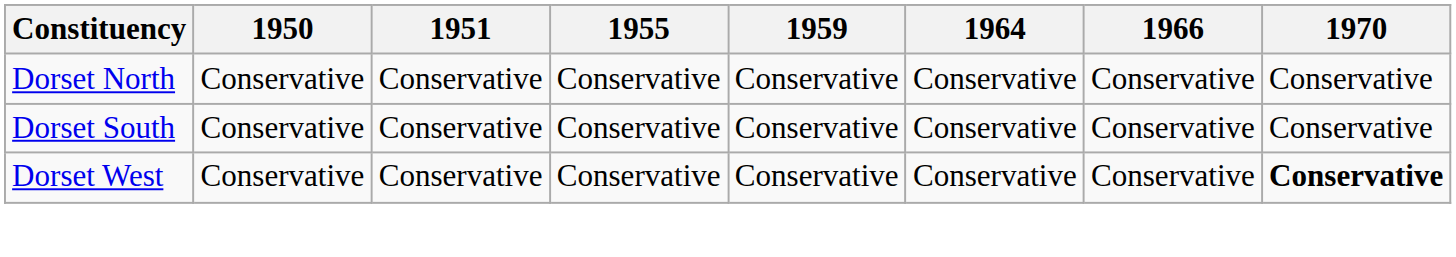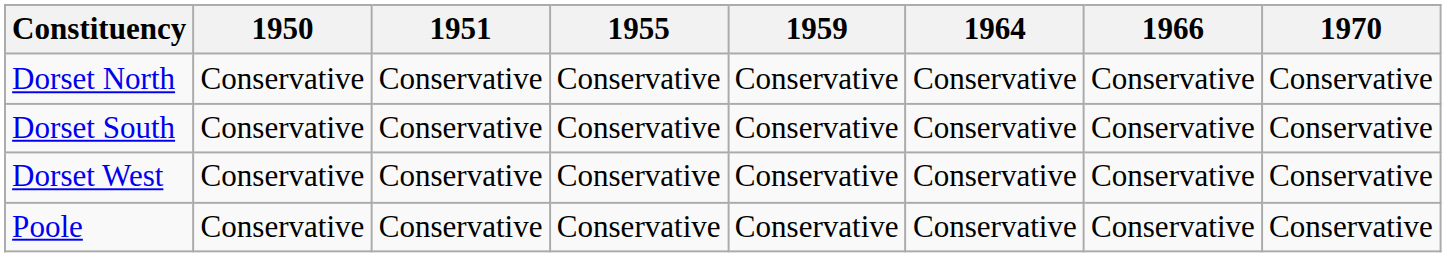 <table class="wikitable">
 <tr>
 <th>Constituency</th>
 <th>1950</th>
 <th>1951</th>
 <th>1955</th>
 <th>1959</th>
 <th>1964</th>
 <th>1966</th>
 <th>1970</th>
 </tr>
 <tr>
 <td><a href='#'>Dorset North</a></td>
 <td bgcolor=>Conservative</td>
 <td bgcolor=>Conservative</td>
 <td bgcolor=>Conservative</td>
 <td bgcolor=>Conservative</td>
 <td bgcolor=>Conservative</td>
 <td bgcolor=>Conservative</td>
 <td bgcolor=>Conservative</td>
 </tr>
 <tr>
 <td><a href='#'>Dorset South</a></td>
 <td bgcolor=>Conservative</td>
 <td bgcolor=>Conservative</td>
 <td bgcolor=>Conservative</td>
 <td bgcolor=>Conservative</td>
 <td bgcolor=>Conservative</td>
 <td bgcolor=>Conservative</td>
 <td bgcolor=>Conservative</td>
 </tr>
 <tr>
 <td><a href='#'>Dorset West</a></td>
 <td bgcolor=>Conservative</td>
 <td bgcolor=>Conservative</td>
 <td bgcolor=>Conservative</td>
 <td bgcolor=>Conservative</td>
 <td bgcolor=>Conservative</td>
 <td bgcolor=>Conservative</td>
-<td bgcolor=><strong>Conservative</strong></td>
+<td bgcolor=>Conservative</td>
+</tr>
+<tr>
+<td><a href='#'>Poole</a></td>
+<td bgcolor=>Conservative</td>
+<td bgcolor=>Conservative</td>
+<td bgcolor=>Conservative</td>
+<td bgcolor=>Conservative</td>
+<td bgcolor=>Conservative</td>
+<td bgcolor=>Conservative</td>
+<td bgcolor=>Conservative</td>
 </tr>
 </table>
